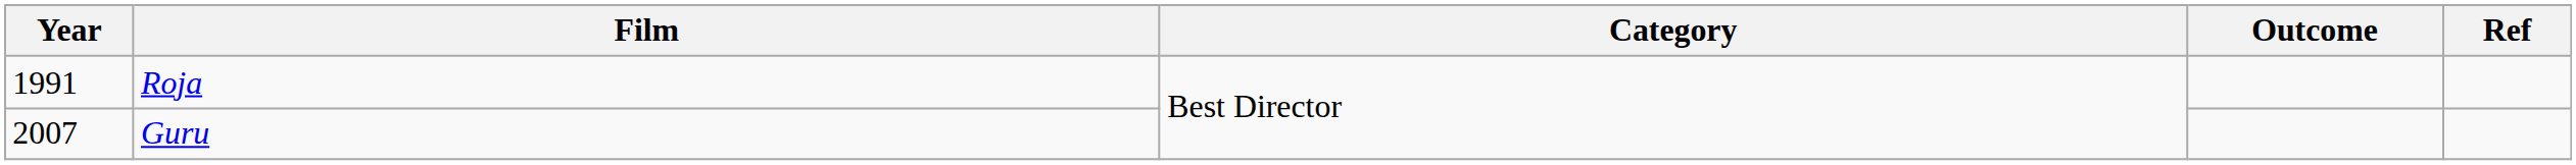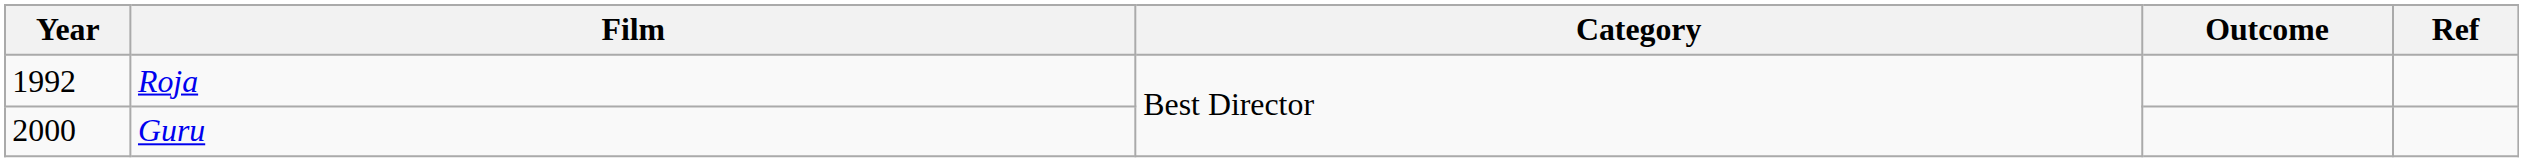 <table class="wikitable" style="width:100%;">
 <tr>
 <th width=5%>Year</th>
 <th style="width:40%;">Film</th>
 <th style="width:40%;">Category</th>
 <th style="width:10%;">Outcome</th>
 <th style="width:5%;">Ref</th>
 </tr>
 <tr>
-<td>1991</td>
+<td>1992</td>
 <td><em><a href='#'>Roja</a></em></td>
 <td rowspan="2">Best Director</td>
 <td></td>
 <td></td>
 </tr>
 <tr>
-<td>2007</td>
+<td>2000</td>
 <td><em><a href='#'>Guru</a></em></td>
 <td></td>
 <td></td>
 </tr>
 </table>
